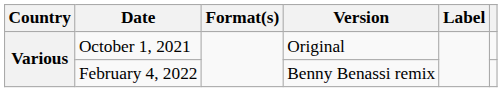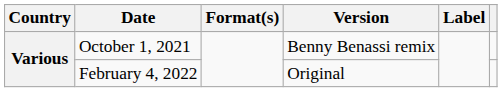 <table class="wikitable plainrowheaders" border="1">
 <tr>
 <th>Country</th>
 <th>Date</th>
 <th>Format(s)</th>
 <th>Version</th>
 <th>Label</th>
 <th></th>
 </tr>
 <tr>
 <th scope="row" rowspan="2">Various</th>
 <td>October 1, 2021</td>
 <td rowspan="2"></td>
-<td>Original</td>
+<td>Benny Benassi remix</td>
 <td rowspan="2"></td>
 <td style="text-align:center;"></td>
 </tr>
 <tr>
 <td>February 4, 2022</td>
-<td>Benny Benassi remix</td>
+<td>Original</td>
 <td style="text-align:center;"></td>
 </tr>
 </table>
